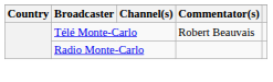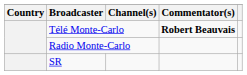 <table class="wikitable plainrowheaders sticky-header">
 <tr>
 </tr>
 <tr>
 <th scope="col">Country</th>
 <th scope="col">Broadcaster</th>
 <th scope="col">Channel(s)</th>
 <th scope="col">Commentator(s)</th>
 <th scope="col"></th>
 </tr>
 <tr>
 <th scope="rowgroup" rowspan="2"></th>
 <td colspan="2"><a href='#'>Télé Monte-Carlo</a></td>
-<td>Robert Beauvais</td>
+<td><strong>Robert Beauvais</strong></td>
 <td style="text-align:center"></td>
 </tr>
 <tr>
 <td colspan="2"><a href='#'>Radio Monte-Carlo</a></td>
 <td></td>
 <td style="text-align:center"></td>
 </tr>
+<tr>
+<th scope="row"></th>
+<td><a href='#'>SR</a></td>
+<td></td>
+<td></td>
+<td style="text-align:center"></td>
+</tr>
 </table>
